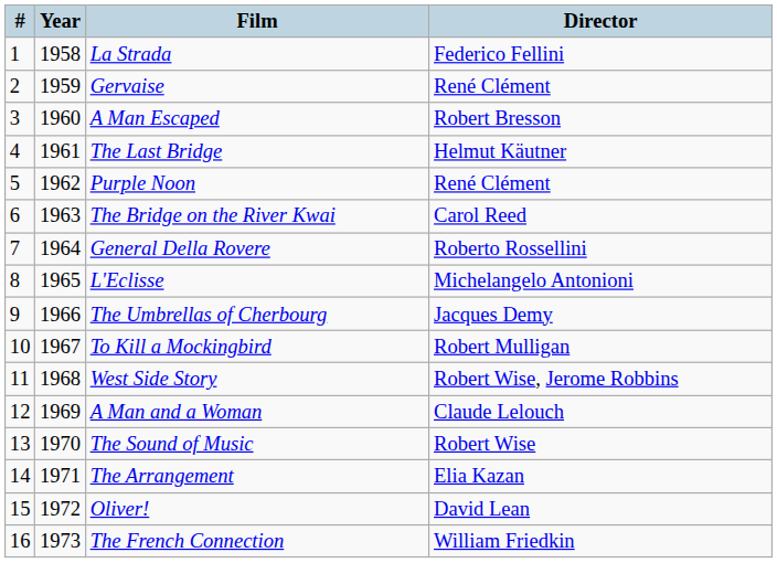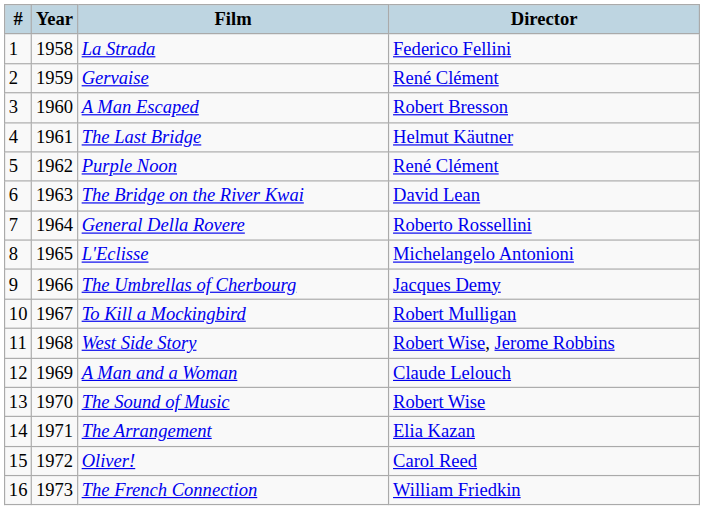 <table class="wikitable" style="width:600px">
 <tr>
 <th style="background:#BED5E1; width:10px">#</th>
 <th style="background:#BED5E1; width:10px">Year</th>
 <th style="background:#BED5E1;">Film</th>
 <th style="background:#BED5E1;">Director</th>
 </tr>
 <tr>
 <td>1</td>
 <td>1958</td>
 <td><em><a href='#'>La Strada</a></em></td>
 <td><a href='#'>Federico Fellini</a></td>
 </tr>
 <tr>
 <td>2</td>
 <td>1959</td>
 <td><em><a href='#'>Gervaise</a></em></td>
 <td><a href='#'>René Clément</a></td>
 </tr>
 <tr>
 <td>3</td>
 <td>1960</td>
 <td><em><a href='#'>A Man Escaped</a></em></td>
 <td><a href='#'>Robert Bresson</a></td>
 </tr>
 <tr>
 <td>4</td>
 <td>1961</td>
 <td><em><a href='#'>The Last Bridge</a></em></td>
 <td><a href='#'>Helmut Käutner</a></td>
 </tr>
 <tr>
 <td>5</td>
 <td>1962</td>
 <td><em><a href='#'>Purple Noon</a></em></td>
 <td><a href='#'>René Clément</a></td>
 </tr>
 <tr>
 <td>6</td>
 <td>1963</td>
 <td><em><a href='#'>The Bridge on the River Kwai</a></em></td>
-<td><a href='#'>Carol Reed</a></td>
+<td><a href='#'>David Lean</a></td>
 </tr>
 <tr>
 <td>7</td>
 <td>1964</td>
 <td><em><a href='#'>General Della Rovere</a></em></td>
 <td><a href='#'>Roberto Rossellini</a></td>
 </tr>
 <tr>
 <td>8</td>
 <td>1965</td>
 <td><em><a href='#'>L'Eclisse</a></em></td>
 <td><a href='#'>Michelangelo Antonioni</a></td>
 </tr>
 <tr>
 <td>9</td>
 <td>1966</td>
 <td><em><a href='#'>The Umbrellas of Cherbourg</a></em></td>
 <td><a href='#'>Jacques Demy</a></td>
 </tr>
 <tr>
 <td>10</td>
 <td>1967</td>
 <td><em><a href='#'>To Kill a Mockingbird</a></em></td>
 <td><a href='#'>Robert Mulligan</a></td>
 </tr>
 <tr>
 <td>11</td>
 <td>1968</td>
 <td><em><a href='#'>West Side Story</a></em></td>
 <td><a href='#'>Robert Wise</a>, <a href='#'>Jerome Robbins</a></td>
 </tr>
 <tr>
 <td>12</td>
 <td>1969</td>
 <td><em><a href='#'>A Man and a Woman</a></em></td>
 <td><a href='#'>Claude Lelouch</a></td>
 </tr>
 <tr>
 <td>13</td>
 <td>1970</td>
 <td><em><a href='#'>The Sound of Music</a></em></td>
 <td><a href='#'>Robert Wise</a></td>
 </tr>
 <tr>
 <td>14</td>
 <td>1971</td>
 <td><em><a href='#'>The Arrangement</a></em></td>
 <td><a href='#'>Elia Kazan</a></td>
 </tr>
 <tr>
 <td>15</td>
 <td>1972</td>
 <td><em><a href='#'>Oliver!</a></em></td>
-<td><a href='#'>David Lean</a></td>
+<td><a href='#'>Carol Reed</a></td>
 </tr>
 <tr>
 <td>16</td>
 <td>1973</td>
 <td><em><a href='#'>The French Connection</a></em></td>
 <td><a href='#'>William Friedkin</a></td>
 </tr>
 </table>
